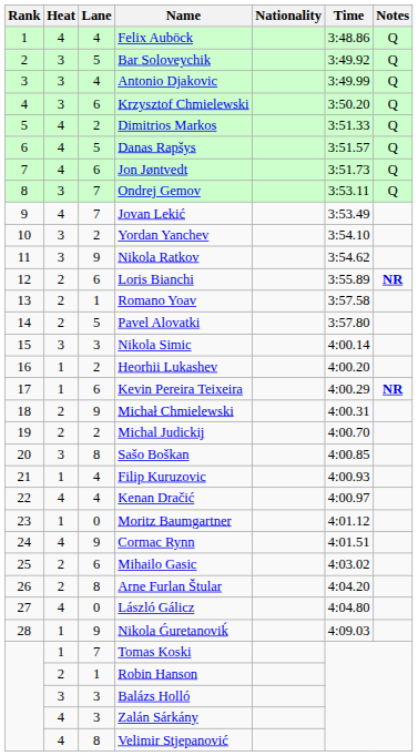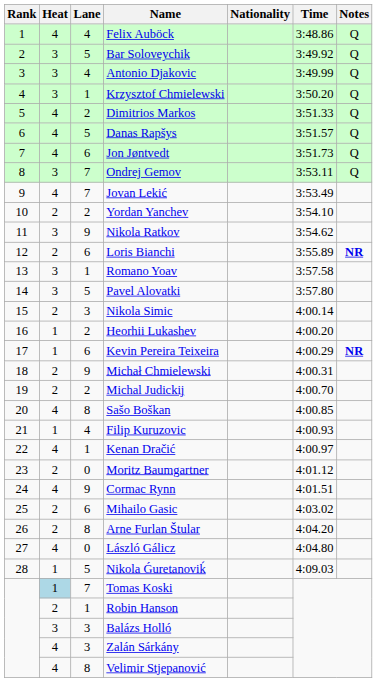 <table class="wikitable sortable" style="text-align:center">
 <tr>
 <th>Rank</th>
 <th>Heat</th>
 <th>Lane</th>
 <th>Name</th>
 <th>Nationality</th>
 <th>Time</th>
 <th>Notes</th>
 </tr>
 <tr bgcolor=ccffcc>
 <td>1</td>
 <td>4</td>
 <td>4</td>
 <td align=left><a href='#'>Felix Auböck</a></td>
 <td align=left></td>
 <td>3:48.86</td>
 <td>Q</td>
 </tr>
 <tr bgcolor=ccffcc>
 <td>2</td>
 <td>3</td>
 <td>5</td>
 <td align=left><a href='#'>Bar Soloveychik</a></td>
 <td align=left></td>
 <td>3:49.92</td>
 <td>Q</td>
 </tr>
 <tr bgcolor=ccffcc>
 <td>3</td>
 <td>3</td>
 <td>4</td>
 <td align=left><a href='#'>Antonio Djakovic</a></td>
 <td align=left></td>
 <td>3:49.99</td>
 <td>Q</td>
 </tr>
 <tr bgcolor=ccffcc>
 <td>4</td>
 <td>3</td>
-<td>6</td>
+<td>1</td>
 <td align=left><a href='#'>Krzysztof Chmielewski</a></td>
 <td align=left></td>
 <td>3:50.20</td>
 <td>Q</td>
 </tr>
 <tr bgcolor=ccffcc>
 <td>5</td>
 <td>4</td>
 <td>2</td>
 <td align=left><a href='#'>Dimitrios Markos</a></td>
 <td align=left></td>
 <td>3:51.33</td>
 <td>Q</td>
 </tr>
 <tr bgcolor=ccffcc>
 <td>6</td>
 <td>4</td>
 <td>5</td>
 <td align=left><a href='#'>Danas Rapšys</a></td>
 <td align=left></td>
 <td>3:51.57</td>
 <td>Q</td>
 </tr>
 <tr bgcolor=ccffcc>
 <td>7</td>
 <td>4</td>
 <td>6</td>
 <td align=left><a href='#'>Jon Jøntvedt</a></td>
 <td align=left></td>
 <td>3:51.73</td>
 <td>Q</td>
 </tr>
 <tr bgcolor=ccffcc>
 <td>8</td>
 <td>3</td>
 <td>7</td>
 <td align=left><a href='#'>Ondrej Gemov</a></td>
 <td align=left></td>
 <td>3:53.11</td>
 <td>Q</td>
 </tr>
 <tr>
 <td>9</td>
 <td>4</td>
 <td>7</td>
 <td align=left><a href='#'>Jovan Lekić</a></td>
 <td align=left></td>
 <td>3:53.49</td>
 <td></td>
 </tr>
 <tr>
 <td>10</td>
-<td>3</td>
+<td>2</td>
 <td>2</td>
 <td align=left><a href='#'>Yordan Yanchev</a></td>
 <td align=left></td>
 <td>3:54.10</td>
 <td></td>
 </tr>
 <tr>
 <td>11</td>
 <td>3</td>
 <td>9</td>
 <td align=left><a href='#'>Nikola Ratkov</a></td>
 <td align=left></td>
 <td>3:54.62</td>
 <td></td>
 </tr>
 <tr>
 <td>12</td>
 <td>2</td>
 <td>6</td>
 <td align=left><a href='#'>Loris Bianchi</a></td>
 <td align=left></td>
 <td>3:55.89</td>
 <td><strong><a href='#'>NR</a></strong></td>
 </tr>
 <tr>
 <td>13</td>
-<td>2</td>
+<td>3</td>
 <td>1</td>
 <td align=left><a href='#'>Romano Yoav</a></td>
 <td align=left></td>
 <td>3:57.58</td>
 <td></td>
 </tr>
 <tr>
 <td>14</td>
-<td>2</td>
+<td>3</td>
 <td>5</td>
 <td align=left><a href='#'>Pavel Alovatki</a></td>
 <td align=left></td>
 <td>3:57.80</td>
 <td></td>
 </tr>
 <tr>
 <td>15</td>
-<td>3</td>
+<td>2</td>
 <td>3</td>
 <td align=left><a href='#'>Nikola Simic</a></td>
 <td align=left></td>
 <td>4:00.14</td>
 <td></td>
 </tr>
 <tr>
 <td>16</td>
 <td>1</td>
 <td>2</td>
 <td align=left><a href='#'>Heorhii Lukashev</a></td>
 <td align=left></td>
 <td>4:00.20</td>
 <td></td>
 </tr>
 <tr>
 <td>17</td>
 <td>1</td>
 <td>6</td>
 <td align=left><a href='#'>Kevin Pereira Teixeira</a></td>
 <td align=left></td>
 <td>4:00.29</td>
 <td><strong><a href='#'>NR</a></strong></td>
 </tr>
 <tr>
 <td>18</td>
 <td>2</td>
 <td>9</td>
 <td align=left><a href='#'>Michał Chmielewski</a></td>
 <td align=left></td>
 <td>4:00.31</td>
 <td></td>
 </tr>
 <tr>
 <td>19</td>
 <td>2</td>
 <td>2</td>
 <td align=left><a href='#'>Michal Judickij</a></td>
 <td align=left></td>
 <td>4:00.70</td>
 <td></td>
 </tr>
 <tr>
 <td>20</td>
-<td>3</td>
+<td>4</td>
 <td>8</td>
 <td align=left><a href='#'>Sašo Boškan</a></td>
 <td align=left></td>
 <td>4:00.85</td>
 <td></td>
 </tr>
 <tr>
 <td>21</td>
 <td>1</td>
 <td>4</td>
 <td align=left><a href='#'>Filip Kuruzovic</a></td>
 <td align=left></td>
 <td>4:00.93</td>
 <td></td>
 </tr>
 <tr>
 <td>22</td>
 <td>4</td>
-<td>4</td>
+<td>1</td>
 <td align=left><a href='#'>Kenan Dračić</a></td>
 <td align=left></td>
 <td>4:00.97</td>
 <td></td>
 </tr>
 <tr>
 <td>23</td>
-<td>1</td>
+<td>2</td>
 <td>0</td>
 <td align=left><a href='#'>Moritz Baumgartner</a></td>
 <td align=left></td>
 <td>4:01.12</td>
 <td></td>
 </tr>
 <tr>
 <td>24</td>
 <td>4</td>
 <td>9</td>
 <td align=left><a href='#'>Cormac Rynn</a></td>
 <td align=left></td>
 <td>4:01.51</td>
 <td></td>
 </tr>
 <tr>
 <td>25</td>
 <td>2</td>
 <td>6</td>
 <td align=left><a href='#'>Mihailo Gasic</a></td>
 <td align=left></td>
 <td>4:03.02</td>
 <td></td>
 </tr>
 <tr>
 <td>26</td>
 <td>2</td>
 <td>8</td>
 <td align=left><a href='#'>Arne Furlan Štular</a></td>
 <td align=left></td>
 <td>4:04.20</td>
 <td></td>
 </tr>
 <tr>
 <td>27</td>
 <td>4</td>
 <td>0</td>
 <td align=left><a href='#'>László Gálicz</a></td>
 <td align=left></td>
 <td>4:04.80</td>
 <td></td>
 </tr>
 <tr>
 <td>28</td>
 <td>1</td>
-<td>9</td>
+<td>5</td>
 <td align=left><a href='#'>Nikola Ǵuretanoviḱ</a></td>
 <td align=left></td>
 <td>4:09.03</td>
 <td></td>
 </tr>
 <tr>
 <td rowspan=5></td>
-<td>1</td>
+<td style="background: lightblue;">1</td>
 <td>7</td>
 <td align=left><a href='#'>Tomas Koski</a></td>
 <td align=left></td>
 <td rowspan=5 colspan=2></td>
 </tr>
 <tr>
 <td>2</td>
 <td>1</td>
 <td align=left><a href='#'>Robin Hanson</a></td>
 <td align=left></td>
 </tr>
 <tr>
 <td>3</td>
 <td>3</td>
 <td align=left><a href='#'>Balázs Holló</a></td>
 <td align=left></td>
 </tr>
 <tr>
 <td>4</td>
 <td>3</td>
 <td align=left><a href='#'>Zalán Sárkány</a></td>
 <td align=left></td>
 </tr>
 <tr>
 <td>4</td>
 <td>8</td>
 <td align=left><a href='#'>Velimir Stjepanović</a></td>
 <td align=left></td>
 </tr>
 </table>
